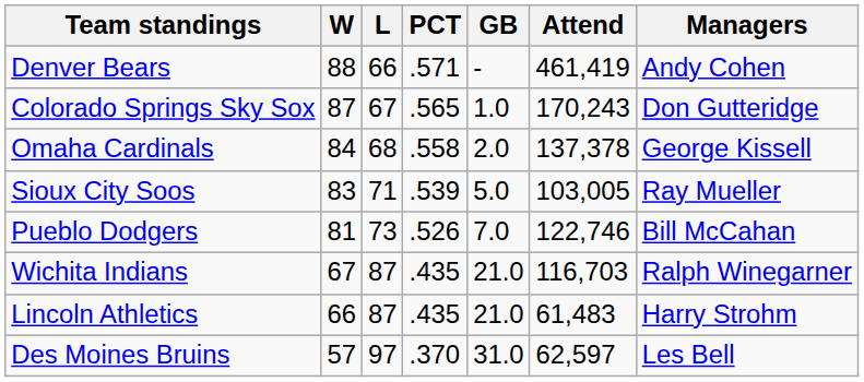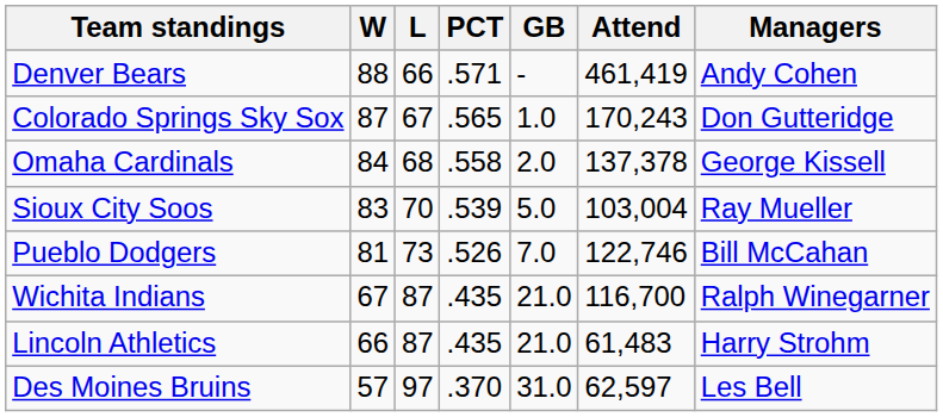 <table class="wikitable">
 <tr>
 <th>Team standings</th>
 <th>W</th>
 <th>L</th>
 <th>PCT</th>
 <th>GB</th>
 <th>Attend</th>
 <th>Managers</th>
 </tr>
 <tr>
 <td><a href='#'>Denver Bears</a></td>
 <td>88</td>
 <td>66</td>
 <td>.571</td>
 <td>-</td>
 <td>461,419</td>
 <td><a href='#'>Andy Cohen</a></td>
 </tr>
 <tr>
 <td><a href='#'>Colorado Springs Sky Sox</a></td>
 <td>87</td>
 <td>67</td>
 <td>.565</td>
 <td>1.0</td>
 <td>170,243</td>
 <td><a href='#'>Don Gutteridge</a></td>
 </tr>
 <tr>
 <td><a href='#'>Omaha Cardinals</a></td>
 <td>84</td>
 <td>68</td>
 <td>.558</td>
 <td>2.0</td>
 <td>137,378</td>
 <td><a href='#'>George Kissell</a></td>
 </tr>
 <tr>
 <td><a href='#'>Sioux City Soos</a></td>
 <td>83</td>
-<td>71</td>
+<td>70</td>
 <td>.539</td>
 <td>5.0</td>
-<td>103,005</td>
+<td>103,004</td>
 <td><a href='#'>Ray Mueller</a></td>
 </tr>
 <tr>
 <td><a href='#'>Pueblo Dodgers</a></td>
 <td>81</td>
 <td>73</td>
 <td>.526</td>
 <td>7.0</td>
 <td>122,746</td>
 <td><a href='#'>Bill McCahan</a></td>
 </tr>
 <tr>
 <td><a href='#'>Wichita Indians</a></td>
 <td>67</td>
 <td>87</td>
 <td>.435</td>
 <td>21.0</td>
-<td>116,703</td>
+<td>116,700</td>
 <td><a href='#'>Ralph Winegarner</a></td>
 </tr>
 <tr>
 <td><a href='#'>Lincoln Athletics</a></td>
 <td>66</td>
 <td>87</td>
 <td>.435</td>
 <td>21.0</td>
 <td>61,483</td>
 <td><a href='#'>Harry Strohm</a></td>
 </tr>
 <tr>
 <td><a href='#'>Des Moines Bruins</a></td>
 <td>57</td>
 <td>97</td>
 <td>.370</td>
 <td>31.0</td>
 <td>62,597</td>
 <td><a href='#'>Les Bell</a></td>
 </tr>
 </table>
